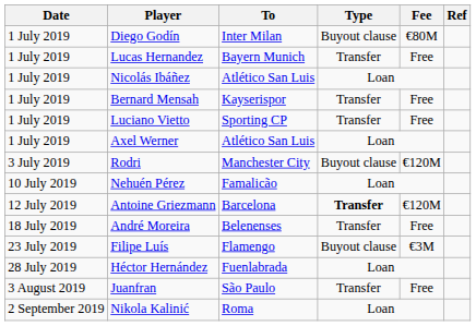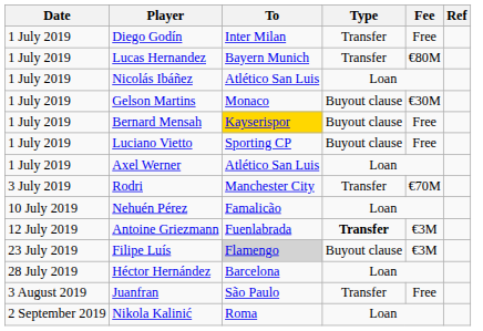 <table class="wikitable">
 <tr>
 <th>Date</th>
 <th>Player</th>
 <th>To</th>
 <th>Type</th>
 <th>Fee</th>
 <th>Ref</th>
 </tr>
 <tr>
 <td>1 July 2019</td>
 <td> <a href='#'>Diego Godín</a></td>
 <td> <a href='#'>Inter Milan</a></td>
-<td align=center>Buyout clause</td>
-<td align=center>€80M</td>
+<td align=center>Transfer</td>
+<td align=center>Free</td>
 <td align=center></td>
 </tr>
 <tr>
 <td>1 July 2019</td>
 <td> <a href='#'>Lucas Hernandez</a></td>
 <td> <a href='#'>Bayern Munich</a></td>
 <td align=center>Transfer</td>
-<td align=center>Free</td>
+<td align=center>€80M</td>
 <td align=center></td>
 </tr>
 <tr>
 <td>1 July 2019</td>
 <td> <a href='#'>Nicolás Ibáñez</a></td>
 <td> <a href='#'>Atlético San Luis</a></td>
 <td style="text-align:center;" colspan="2">Loan</td>
 <td align=center></td>
 </tr>
 <tr>
 <td>1 July 2019</td>
+<td> <a href='#'>Gelson Martins</a></td>
+<td> <a href='#'>Monaco</a></td>
+<td align=center>Buyout clause</td>
+<td align=center>€30M</td>
+<td align=center></td>
+</tr>
+<tr>
+<td>1 July 2019</td>
 <td> <a href='#'>Bernard Mensah</a></td>
-<td> <a href='#'>Kayserispor</a></td>
-<td align=center>Transfer</td>
+<td style="background: gold;"> <a href='#'>Kayserispor</a></td>
+<td align=center>Buyout clause</td>
 <td align=center>Free</td>
 <td align=center></td>
 </tr>
 <tr>
 <td>1 July 2019</td>
 <td> <a href='#'>Luciano Vietto</a></td>
 <td> <a href='#'>Sporting CP</a></td>
-<td align=center>Transfer</td>
+<td align=center>Buyout clause</td>
 <td align=center>Free</td>
 <td align=center></td>
 </tr>
 <tr>
 <td>1 July 2019</td>
 <td> <a href='#'>Axel Werner</a></td>
 <td> <a href='#'>Atlético San Luis</a></td>
 <td style="text-align:center;" colspan="2">Loan</td>
 <td align=center></td>
 </tr>
 <tr>
 <td>3 July 2019</td>
 <td> <a href='#'>Rodri</a></td>
 <td> <a href='#'>Manchester City</a></td>
-<td align=center>Buyout clause</td>
-<td align=center>€120M</td>
+<td align=center>Transfer</td>
+<td align=center>€70M</td>
 <td align=center></td>
 </tr>
 <tr>
 <td>10 July 2019</td>
 <td> <a href='#'>Nehuén Pérez</a></td>
 <td> <a href='#'>Famalicão</a></td>
 <td style="text-align:center;" colspan="2">Loan</td>
 <td align=center></td>
 </tr>
 <tr>
 <td>12 July 2019</td>
 <td> <a href='#'>Antoine Griezmann</a></td>
-<td><a href='#'>Barcelona</a></td>
+<td><a href='#'>Fuenlabrada</a></td>
 <td align=center><strong>Transfer</strong></td>
-<td align=center>€120M</td>
-<td align=center></td>
-</tr>
-<tr>
-<td>18 July 2019</td>
-<td> <a href='#'>André Moreira</a></td>
-<td> <a href='#'>Belenenses</a></td>
-<td align=center>Transfer</td>
-<td align=center>Free</td>
+<td align=center>€3M</td>
 <td align=center></td>
 </tr>
 <tr>
 <td>23 July 2019</td>
 <td> <a href='#'>Filipe Luís</a></td>
-<td> <a href='#'>Flamengo</a></td>
+<td style="background: lightgrey;"> <a href='#'>Flamengo</a></td>
 <td align=center>Buyout clause</td>
 <td align=center>€3M</td>
 <td align=center></td>
 </tr>
 <tr>
 <td>28 July 2019</td>
 <td> <a href='#'>Héctor Hernández</a></td>
-<td><a href='#'>Fuenlabrada</a></td>
+<td><a href='#'>Barcelona</a></td>
 <td style="text-align:center;" colspan="2">Loan</td>
 <td align=center></td>
 </tr>
 <tr>
 <td>3 August 2019</td>
 <td> <a href='#'>Juanfran</a></td>
 <td> <a href='#'>São Paulo</a></td>
 <td align=center>Transfer</td>
 <td align=center>Free</td>
 <td align=center></td>
 </tr>
 <tr>
 <td>2 September 2019</td>
 <td> <a href='#'>Nikola Kalinić</a></td>
 <td> <a href='#'>Roma</a></td>
 <td style="text-align:center;" colspan="2">Loan</td>
 <td align=center></td>
 </tr>
 </table>
